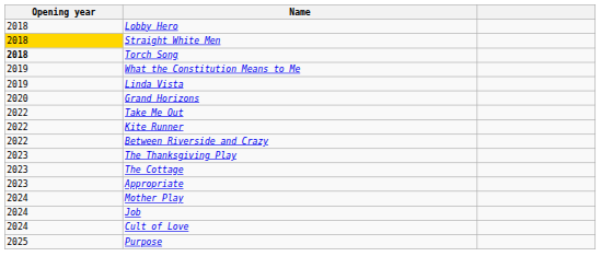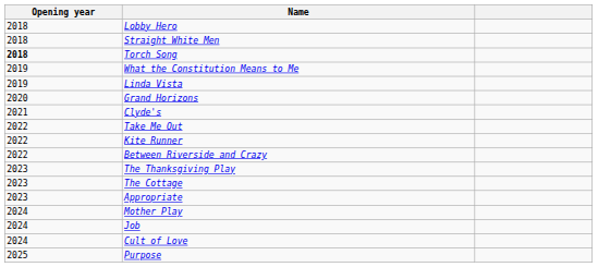 <table class="wikitable sortable collapsible">
 <tr>
 <th width=10% scope="col">Opening year</th>
 <th width=30% scope="col">Name</th>
 <th width=10% scope="col"  class="unsortable"></th>
 </tr>
 <tr>
 <td>2018</td>
 <td><em><a href='#'>Lobby Hero</a></em></td>
 <td></td>
 </tr>
 <tr>
-<td style="background: gold;">2018</td>
+<td>2018</td>
 <td><em><a href='#'>Straight White Men</a></em></td>
 <td></td>
 </tr>
 <tr>
 <td><strong>2018</strong></td>
 <td><em><a href='#'>Torch Song</a></em></td>
 <td></td>
 </tr>
 <tr>
 <td>2019</td>
 <td><em><a href='#'>What the Constitution Means to Me</a></em></td>
 <td></td>
 </tr>
 <tr>
 <td>2019</td>
 <td><em><a href='#'>Linda Vista</a></em></td>
 <td></td>
 </tr>
 <tr>
 <td>2020</td>
 <td><em><a href='#'>Grand Horizons</a></em></td>
+<td></td>
+</tr>
+<tr>
+<td>2021</td>
+<td><em><a href='#'>Clyde's</a></em></td>
 <td></td>
 </tr>
 <tr>
 <td>2022</td>
 <td><em><a href='#'>Take Me Out</a></em></td>
 <td></td>
 </tr>
 <tr>
 <td>2022</td>
 <td><em><a href='#'>Kite Runner</a></em></td>
 <td></td>
 </tr>
 <tr>
 <td>2022</td>
 <td><em><a href='#'>Between Riverside and Crazy</a></em></td>
 <td></td>
 </tr>
 <tr>
 <td>2023</td>
 <td><em><a href='#'>The Thanksgiving Play</a></em></td>
 <td></td>
 </tr>
 <tr>
 <td>2023</td>
 <td><em><a href='#'>The Cottage</a></em></td>
 <td></td>
 </tr>
 <tr>
 <td>2023</td>
 <td><em><a href='#'>Appropriate</a></em></td>
 <td></td>
 </tr>
 <tr>
 <td>2024</td>
 <td><em><a href='#'>Mother Play</a></em></td>
 <td></td>
 </tr>
 <tr>
 <td>2024</td>
 <td><em><a href='#'>Job</a></em></td>
 <td></td>
 </tr>
 <tr>
 <td>2024</td>
 <td><em><a href='#'>Cult of Love</a></em></td>
 <td></td>
 </tr>
 <tr>
 <td>2025</td>
 <td><em><a href='#'>Purpose</a></em></td>
 <td></td>
 </tr>
 </table>
